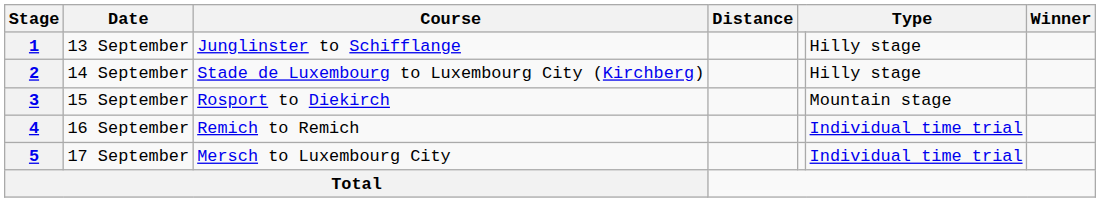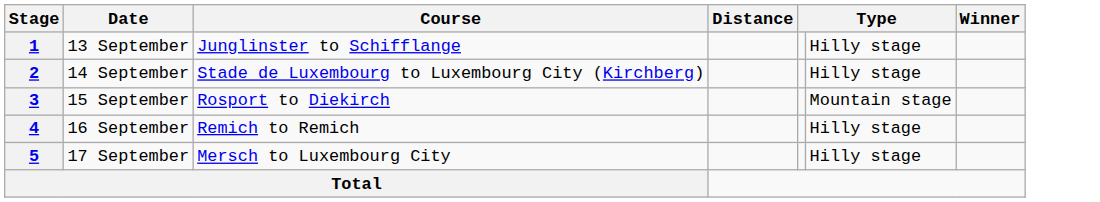 <table class="wikitable">
 <tr>
 <th scope="col">Stage</th>
 <th scope="col">Date</th>
 <th scope="col">Course</th>
 <th scope="col">Distance</th>
 <th scope="col" colspan="2">Type</th>
 <th scope="col">Winner</th>
 </tr>
 <tr>
 <th scope="row"><a href='#'>1</a></th>
 <td style="text-align:center;">13 September</td>
 <td><a href='#'>Junglinster</a> to <a href='#'>Schifflange</a></td>
 <td style="text-align:center;"></td>
 <td></td>
 <td>Hilly stage</td>
 <td></td>
 </tr>
 <tr>
 <th scope="row"><a href='#'>2</a></th>
 <td style="text-align:center;">14 September</td>
 <td><a href='#'>Stade de Luxembourg</a> to Luxembourg City (<a href='#'>Kirchberg</a>)</td>
 <td style="text-align:center;"></td>
 <td></td>
 <td>Hilly stage</td>
 <td></td>
 </tr>
 <tr>
 <th scope="row"><a href='#'>3</a></th>
 <td style="text-align:center;">15 September</td>
 <td><a href='#'>Rosport</a> to <a href='#'>Diekirch</a></td>
 <td style="text-align:center;"></td>
 <td></td>
 <td>Mountain stage</td>
 <td></td>
 </tr>
 <tr>
 <th scope="row"><a href='#'>4</a></th>
 <td style="text-align:center;">16 September</td>
 <td><a href='#'>Remich</a> to Remich</td>
 <td style="text-align:center;"></td>
 <td></td>
-<td><a href='#'>Individual time trial</a></td>
+<td>Hilly stage</td>
 <td></td>
 </tr>
 <tr>
 <th scope="row"><a href='#'>5</a></th>
 <td style="text-align:center;">17 September</td>
 <td><a href='#'>Mersch</a> to Luxembourg City</td>
 <td style="text-align:center;"></td>
 <td></td>
-<td><a href='#'>Individual time trial</a></td>
+<td>Hilly stage</td>
 <td></td>
 </tr>
 <tr>
 <th colspan="3">Total</th>
 <td colspan="5" style="text-align:center"></td>
 </tr>
 </table>
